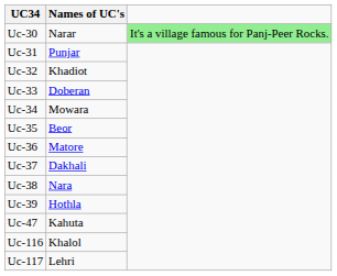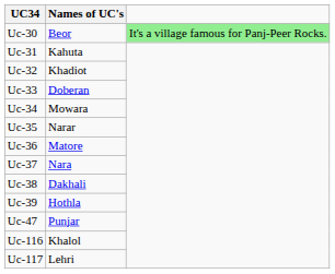 <table class="wikitable">
 <tr>
 <th>UC34</th>
 <th>Names of UC's</th>
 </tr>
 <tr>
 <td>Uc-30</td>
-<td>Narar</td>
+<td><a href='#'>Beor</a></td>
 <td style="background: lightgreen;">It's a village famous for Panj-Peer Rocks.</td>
 </tr>
 <tr>
 <td>Uc-31</td>
-<td><a href='#'>Punjar</a></td>
+<td>Kahuta</td>
 </tr>
 <tr>
 <td>Uc-32</td>
 <td>Khadiot</td>
 </tr>
 <tr>
 <td>Uc-33</td>
 <td><a href='#'>Doberan</a></td>
 </tr>
 <tr Village Tapyali, Baghar Musalmana, Baghar Barhmna, Sambal are villages, surrounded by hills, in the heart of Kahuta Tehsil a subdivision of Rawalpindi District, in the Punjab province of Pakistan. It is located at 33°32′N 73°29′E at an altitude of 780 metres (2550 feet).>
 <td>Uc-34</td>
 <td>Mowara</td>
 </tr>
 <tr>
 <td>Uc-35</td>
-<td><a href='#'>Beor</a></td>
+<td>Narar</td>
 </tr>
 <tr>
 <td>Uc-36</td>
 <td><a href='#'>Matore</a></td>
 </tr>
 <tr>
 <td>Uc-37</td>
-<td><a href='#'>Dakhali</a></td>
+<td><a href='#'>Nara</a></td>
 </tr>
 <tr>
 <td>Uc-38</td>
-<td><a href='#'>Nara</a></td>
+<td><a href='#'>Dakhali</a></td>
 </tr>
 <tr>
 <td>Uc-39</td>
 <td><a href='#'>Hothla</a></td>
 </tr>
 <tr>
 <td>Uc-47</td>
-<td>Kahuta</td>
+<td><a href='#'>Punjar</a></td>
 </tr>
 <tr>
 <td>Uc-116</td>
 <td>Khalol</td>
 </tr>
 <tr>
 <td>Uc-117</td>
 <td>Lehri</td>
 </tr>
 </table>
